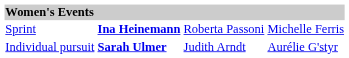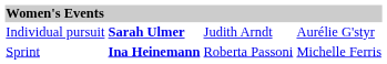 <table>
 <tr bgcolor="#cccccc">
 <td colspan=4><strong>Women's Events</strong></td>
+</tr>
+<tr>
+<td><a href='#'>Individual pursuit</a> <br></td>
+<td><strong><a href='#'>Sarah Ulmer</a><br><small></small></strong></td>
+<td><a href='#'>Judith Arndt</a><br><small></small></td>
+<td><a href='#'>Aurélie G'styr</a><br><small></small></td>
 </tr>
 <tr>
 <td><a href='#'>Sprint</a> <br></td>
 <td><strong><a href='#'>Ina Heinemann</a><br><small></small></strong></td>
 <td><a href='#'>Roberta Passoni</a><br><small></small></td>
 <td><a href='#'>Michelle Ferris</a><br><small></small></td>
 </tr>
-<tr>
-<td><a href='#'>Individual pursuit</a> <br></td>
-<td><strong><a href='#'>Sarah Ulmer</a><br><small></small></strong></td>
-<td><a href='#'>Judith Arndt</a><br><small></small></td>
-<td><a href='#'>Aurélie G'styr</a><br><small></small></td>
-</tr>
 </table>
